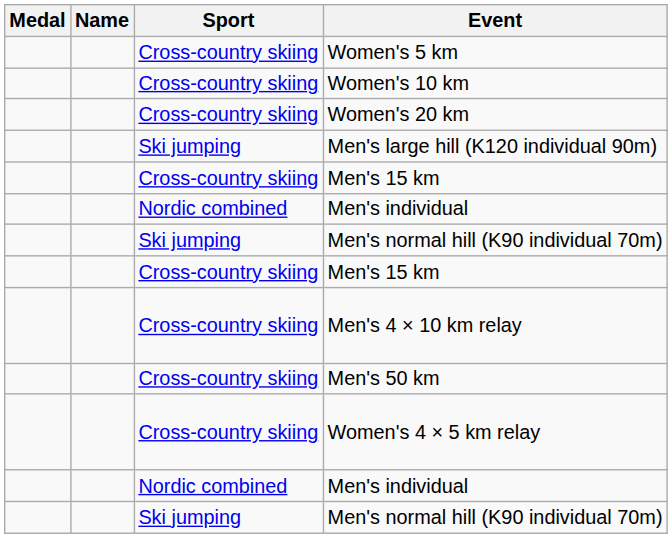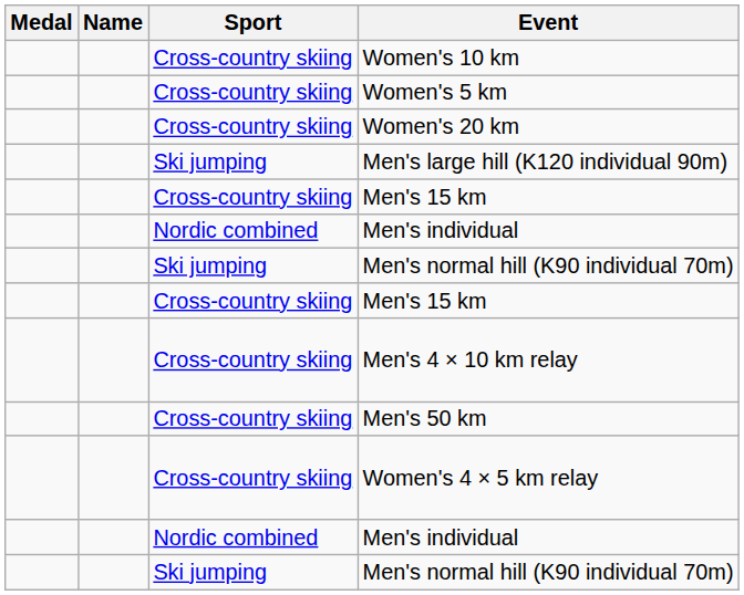 <table class="wikitable sortable" style="font-size:90%">
 <tr>
 <th>Medal</th>
 <th>Name</th>
 <th>Sport</th>
 <th>Event</th>
 </tr>
 <tr>
 <td></td>
 <td></td>
 <td><a href='#'>Cross-country skiing</a></td>
-<td>Women's 5 km</td>
+<td>Women's 10 km</td>
 </tr>
 <tr>
 <td></td>
 <td></td>
 <td><a href='#'>Cross-country skiing</a></td>
-<td>Women's 10 km</td>
+<td>Women's 5 km</td>
 </tr>
 <tr>
 <td></td>
 <td></td>
 <td><a href='#'>Cross-country skiing</a></td>
 <td>Women's 20 km</td>
 </tr>
 <tr>
 <td></td>
 <td></td>
 <td><a href='#'>Ski jumping</a></td>
 <td>Men's large hill (K120 individual 90m)</td>
 </tr>
 <tr>
 <td></td>
 <td></td>
 <td><a href='#'>Cross-country skiing</a></td>
 <td>Men's 15 km</td>
 </tr>
 <tr>
 <td></td>
 <td></td>
 <td><a href='#'>Nordic combined</a></td>
 <td>Men's individual</td>
 </tr>
 <tr>
 <td></td>
 <td></td>
 <td><a href='#'>Ski jumping</a></td>
 <td>Men's normal hill (K90 individual 70m)</td>
 </tr>
 <tr>
 <td></td>
 <td></td>
 <td><a href='#'>Cross-country skiing</a></td>
 <td>Men's 15 km</td>
 </tr>
 <tr>
 <td></td>
 <td> <br>  <br>  <br> </td>
 <td><a href='#'>Cross-country skiing</a></td>
 <td>Men's 4 × 10 km relay</td>
 </tr>
 <tr>
 <td></td>
 <td></td>
 <td><a href='#'>Cross-country skiing</a></td>
 <td>Men's 50 km</td>
 </tr>
 <tr>
 <td></td>
 <td> <br>  <br>  <br> </td>
 <td><a href='#'>Cross-country skiing</a></td>
 <td>Women's 4 × 5 km relay</td>
 </tr>
 <tr>
 <td></td>
 <td></td>
 <td><a href='#'>Nordic combined</a></td>
 <td>Men's individual</td>
 </tr>
 <tr>
 <td></td>
 <td></td>
 <td><a href='#'>Ski jumping</a></td>
 <td>Men's normal hill (K90 individual 70m)</td>
 </tr>
 </table>
